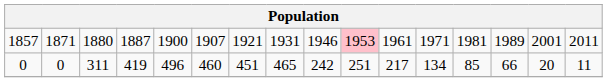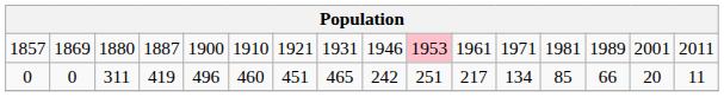 <table class="wikitable" style="margin: 0.5em auto; text-align: center;">
 <tr>
 <th colspan="16">Population</th>
 </tr>
 <tr>
 <td>1857</td>
-<td>1871</td>
+<td>1869</td>
 <td>1880</td>
 <td>1887</td>
 <td>1900</td>
-<td>1907</td>
+<td>1910</td>
 <td>1921</td>
 <td>1931</td>
 <td>1946</td>
 <td style="background: pink;">1953</td>
 <td>1961</td>
 <td>1971</td>
 <td>1981</td>
 <td>1989</td>
 <td>2001</td>
 <td>2011</td>
 </tr>
 <tr>
 <td>0</td>
 <td>0</td>
 <td>311</td>
 <td>419</td>
 <td>496</td>
 <td>460</td>
 <td>451</td>
 <td>465</td>
 <td>242</td>
 <td>251</td>
 <td>217</td>
 <td>134</td>
 <td>85</td>
 <td>66</td>
 <td>20</td>
 <td>11</td>
 </tr>
 <tr>
 </tr>
 </table>
